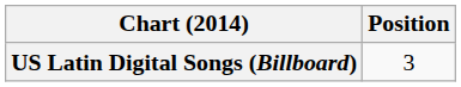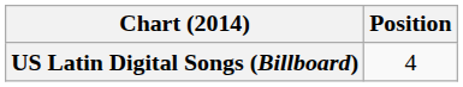 <table class="wikitable plainrowheaders">
 <tr>
 <th scope="col">Chart (2014)</th>
 <th scope="col">Position</th>
 </tr>
 <tr>
 <th scope="row">US Latin Digital Songs (<em>Billboard</em>)</th>
-<td align="center">3</td>
+<td align="center">4</td>
 </tr>
 </table>
